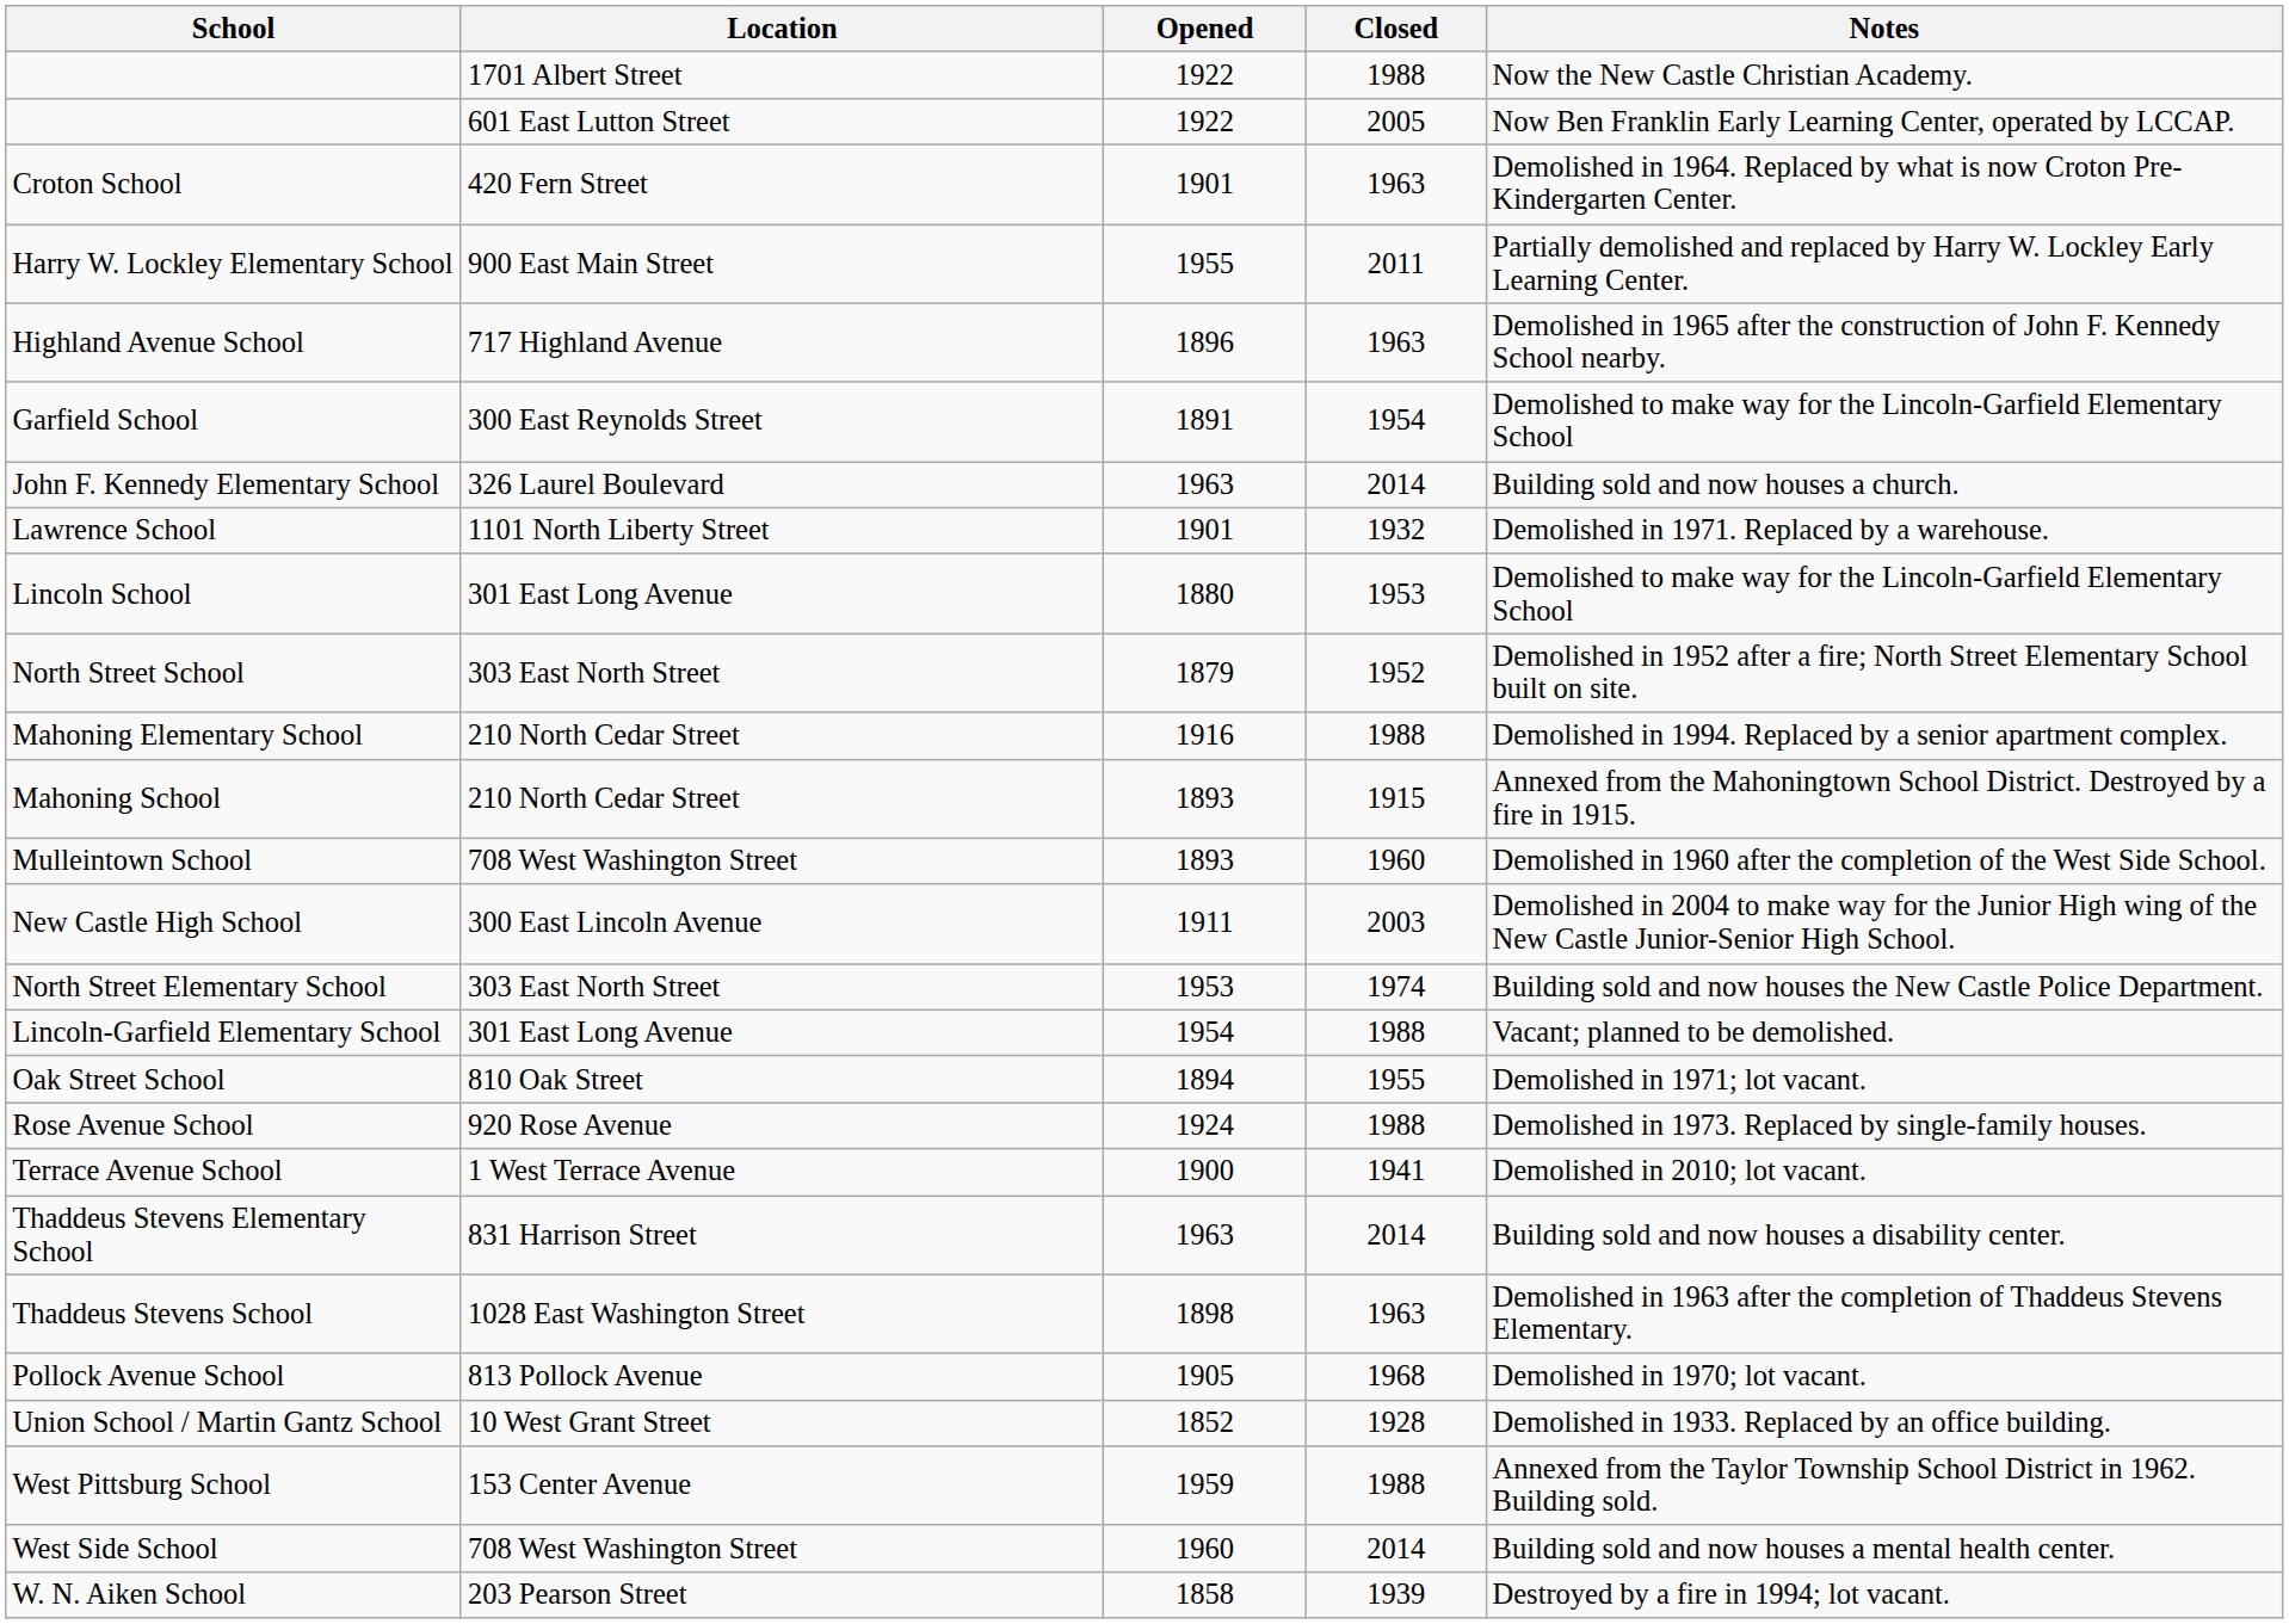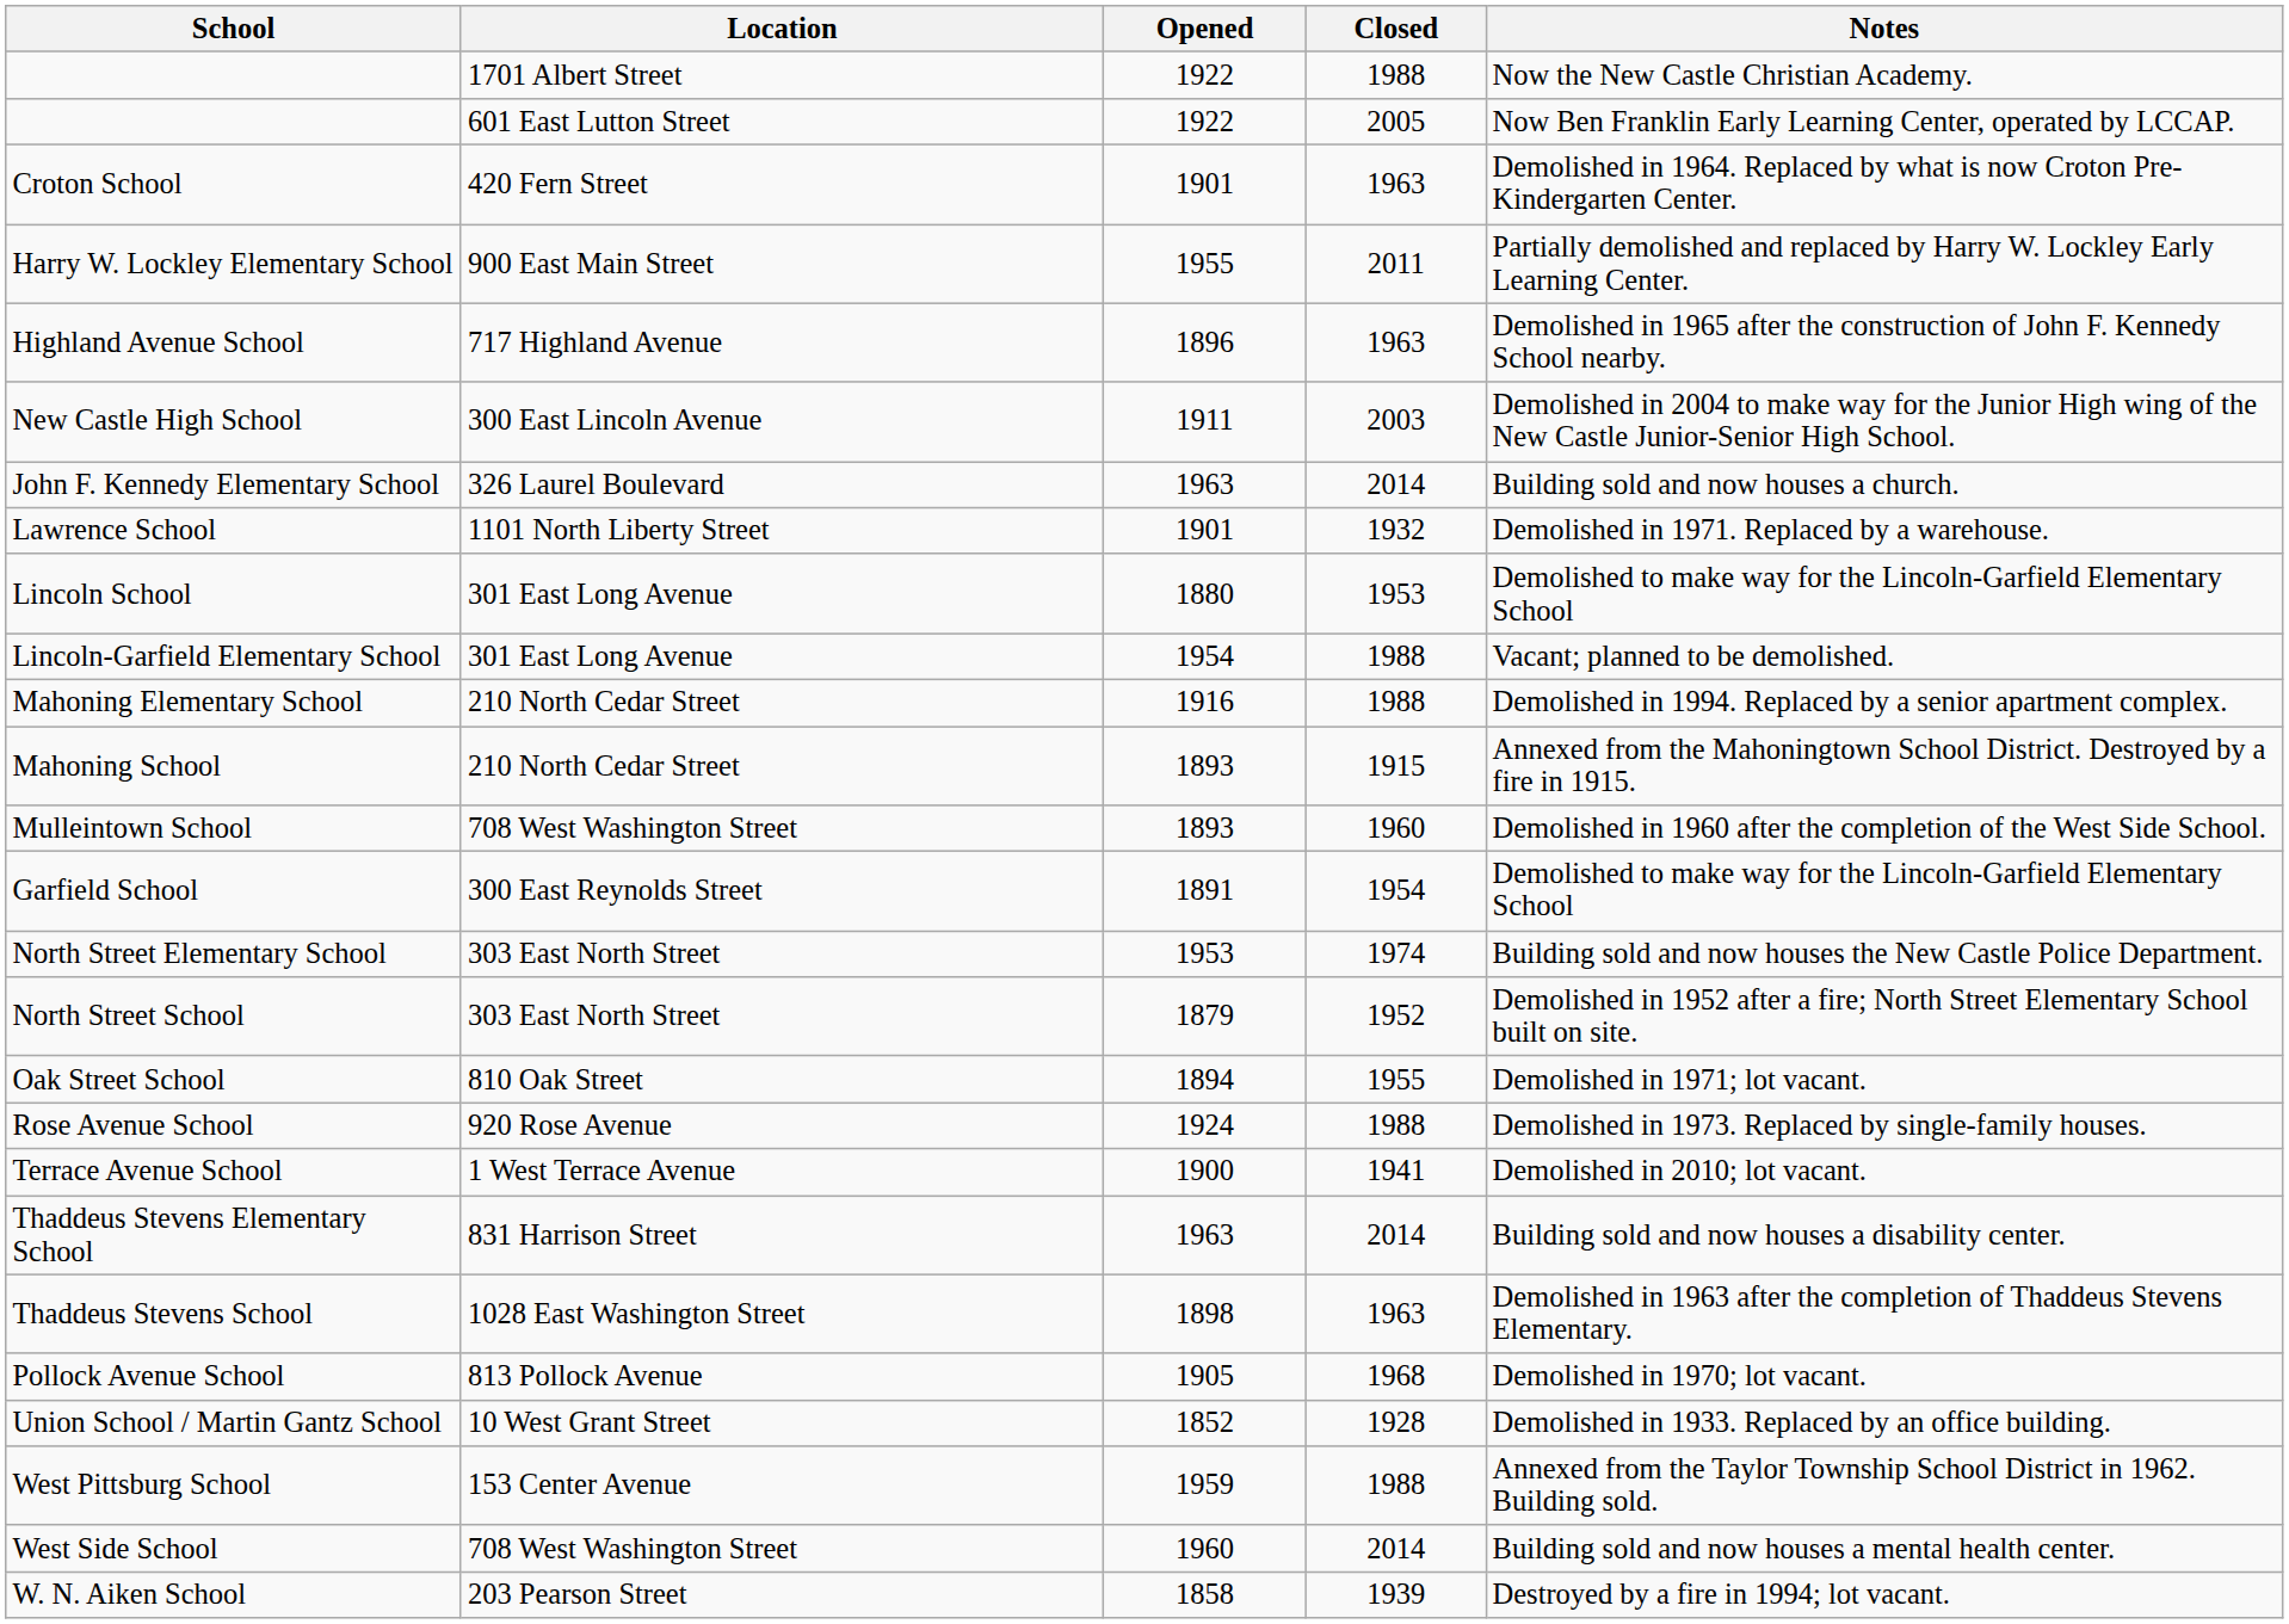 <table class="wikitable sortable">
 <tr>
 <th width="20%"><strong>School</strong></th>
 <th><strong>Location</strong></th>
 <th><strong>Opened</strong></th>
 <th><strong>Closed</strong></th>
 <th width="35%"><strong>Notes</strong></th>
 </tr>
 <tr>
 <td></td>
 <td>1701 Albert Street</td>
 <td align="center">1922</td>
 <td align="center">1988</td>
 <td>Now the New Castle Christian Academy.</td>
 </tr>
 <tr>
 <td></td>
 <td>601 East Lutton Street</td>
 <td align="center">1922</td>
 <td align="center">2005</td>
 <td>Now Ben Franklin Early Learning Center, operated by LCCAP.</td>
 </tr>
 <tr>
 <td>Croton School</td>
 <td>420 Fern Street</td>
 <td align="center">1901</td>
 <td align="center">1963</td>
 <td>Demolished in 1964. Replaced by what is now Croton Pre-Kindergarten Center.</td>
 </tr>
 <tr>
 <td>Harry W. Lockley Elementary School</td>
 <td>900 East Main Street</td>
 <td align="center">1955</td>
 <td align="center">2011</td>
 <td>Partially demolished and replaced by Harry W. Lockley Early Learning Center.</td>
 </tr>
 <tr>
 <td>Highland Avenue School</td>
 <td>717 Highland Avenue</td>
 <td align="center">1896</td>
 <td align="center">1963</td>
 <td>Demolished in 1965 after the construction of John F. Kennedy School nearby.</td>
 </tr>
 <tr>
-<td>Garfield School</td>
-<td>300 East Reynolds Street</td>
-<td align="center">1891</td>
-<td align="center">1954</td>
-<td>Demolished to make way for the Lincoln-Garfield Elementary School</td>
+<td>New Castle High School</td>
+<td>300 East Lincoln Avenue</td>
+<td align="center">1911</td>
+<td align="center">2003</td>
+<td>Demolished in 2004 to make way for the Junior High wing of the New Castle Junior-Senior High School.</td>
 </tr>
 <tr>
 <td>John F. Kennedy Elementary School</td>
 <td>326 Laurel Boulevard</td>
 <td align="center">1963</td>
 <td align="center">2014</td>
 <td>Building sold and now houses a church.</td>
 </tr>
 <tr>
 <td>Lawrence School</td>
 <td>1101 North Liberty Street</td>
 <td align="center">1901</td>
 <td align="center">1932</td>
 <td>Demolished in 1971. Replaced by a warehouse.</td>
 </tr>
 <tr>
 <td>Lincoln School</td>
 <td>301 East Long Avenue</td>
 <td align="center">1880</td>
 <td align="center">1953</td>
 <td>Demolished to make way for the Lincoln-Garfield Elementary School</td>
 </tr>
 <tr>
-<td>North Street School</td>
-<td>303 East North Street</td>
-<td align="center">1879</td>
-<td align="center">1952</td>
-<td>Demolished in 1952 after a fire; North Street Elementary School built on site.</td>
+<td>Lincoln-Garfield Elementary School</td>
+<td>301 East Long Avenue</td>
+<td align="center">1954</td>
+<td align="center">1988</td>
+<td>Vacant; planned to be demolished.</td>
 </tr>
 <tr>
 <td>Mahoning Elementary School</td>
 <td>210 North Cedar Street</td>
 <td align="center">1916</td>
 <td align="center">1988</td>
 <td>Demolished in 1994. Replaced by a senior apartment complex.</td>
 </tr>
 <tr>
 <td>Mahoning School</td>
 <td>210 North Cedar Street</td>
 <td align="center">1893</td>
 <td align="center">1915</td>
 <td>Annexed from the Mahoningtown School District. Destroyed by a fire in 1915.</td>
 </tr>
 <tr>
 <td>Mulleintown School</td>
 <td>708 West Washington Street</td>
 <td align="center">1893</td>
 <td align="center">1960</td>
 <td>Demolished in 1960 after the completion of the West Side School.</td>
 </tr>
 <tr>
-<td>New Castle High School</td>
-<td>300 East Lincoln Avenue</td>
-<td align="center">1911</td>
-<td align="center">2003</td>
-<td>Demolished in 2004 to make way for the Junior High wing of the New Castle Junior-Senior High School.</td>
+<td>Garfield School</td>
+<td>300 East Reynolds Street</td>
+<td align="center">1891</td>
+<td align="center">1954</td>
+<td>Demolished to make way for the Lincoln-Garfield Elementary School</td>
 </tr>
 <tr>
 <td>North Street Elementary School</td>
 <td>303 East North Street</td>
 <td align="center">1953</td>
 <td align="center">1974</td>
 <td>Building sold and now houses the New Castle Police Department.</td>
 </tr>
 <tr>
-<td>Lincoln-Garfield Elementary School</td>
-<td>301 East Long Avenue</td>
-<td align="center">1954</td>
-<td align="center">1988</td>
-<td>Vacant; planned to be demolished.</td>
+<td>North Street School</td>
+<td>303 East North Street</td>
+<td align="center">1879</td>
+<td align="center">1952</td>
+<td>Demolished in 1952 after a fire; North Street Elementary School built on site.</td>
 </tr>
 <tr>
 <td>Oak Street School</td>
 <td>810 Oak Street</td>
 <td align="center">1894</td>
 <td align="center">1955</td>
 <td>Demolished in 1971; lot vacant.</td>
 </tr>
 <tr>
 <td>Rose Avenue School</td>
 <td>920 Rose Avenue</td>
 <td align="center">1924</td>
 <td align="center">1988</td>
 <td>Demolished in 1973. Replaced by single-family houses.</td>
 </tr>
 <tr>
 <td>Terrace Avenue School</td>
 <td>1 West Terrace Avenue</td>
 <td align="center">1900</td>
 <td align="center">1941</td>
 <td>Demolished in 2010; lot vacant.</td>
 </tr>
 <tr>
 <td>Thaddeus Stevens Elementary School</td>
 <td>831 Harrison Street</td>
 <td align="center">1963</td>
 <td align="center">2014</td>
 <td>Building sold and now houses a disability center.</td>
 </tr>
 <tr>
 <td>Thaddeus Stevens School</td>
 <td>1028 East Washington Street</td>
 <td align="center">1898</td>
 <td align="center">1963</td>
 <td>Demolished in 1963 after the completion of Thaddeus Stevens Elementary.</td>
 </tr>
 <tr>
 <td>Pollock Avenue School</td>
 <td>813 Pollock Avenue</td>
 <td align="center">1905</td>
 <td align="center">1968</td>
 <td>Demolished in 1970; lot vacant.</td>
 </tr>
 <tr>
 <td>Union School / Martin Gantz School</td>
 <td>10 West Grant Street</td>
 <td align="center">1852</td>
 <td align="center">1928</td>
 <td>Demolished in 1933. Replaced by an office building.</td>
 </tr>
 <tr>
 <td>West Pittsburg School</td>
 <td>153 Center Avenue</td>
 <td align="center">1959</td>
 <td align="center">1988</td>
 <td>Annexed from the Taylor Township School District in 1962. Building sold.</td>
 </tr>
 <tr>
 <td>West Side School</td>
 <td>708 West Washington Street</td>
 <td align="center">1960</td>
 <td align="center">2014</td>
 <td>Building sold and now houses a mental health center.</td>
 </tr>
 <tr>
 <td>W. N. Aiken School</td>
 <td>203 Pearson Street</td>
 <td align="center">1858</td>
 <td align="center">1939</td>
 <td>Destroyed by a fire in 1994; lot vacant.</td>
 </tr>
 </table>
